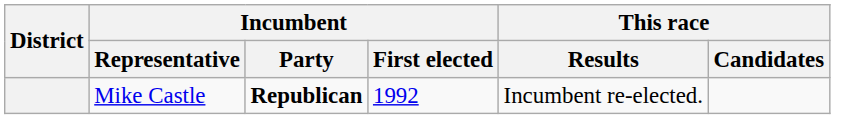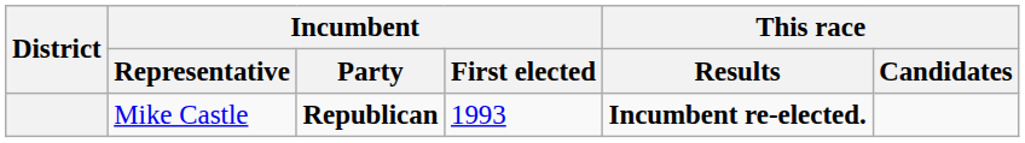 <table class=wikitable>
 <tr>
 <th rowspan=2>District</th>
 <th colspan=3>Incumbent</th>
 <th colspan=2>This race</th>
 </tr>
 <tr>
 <th>Representative</th>
 <th>Party</th>
 <th>First elected</th>
 <th>Results</th>
 <th>Candidates</th>
 </tr>
 <tr>
 <th></th>
 <td><a href='#'>Mike Castle</a></td>
 <td><strong>Republican</strong></td>
-<td><a href='#'>1992</a></td>
-<td>Incumbent re-elected.</td>
+<td><a href='#'>1993</a></td>
+<td><strong>Incumbent re-elected.</strong></td>
 <td nowrap></td>
 </tr>
 </table>
